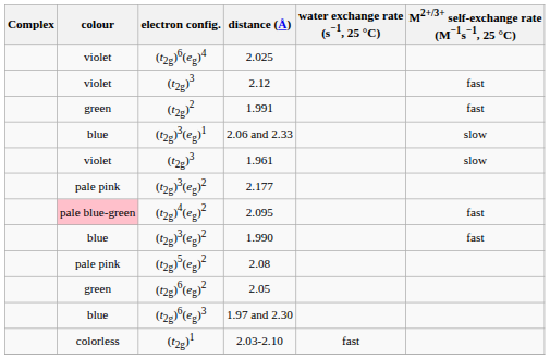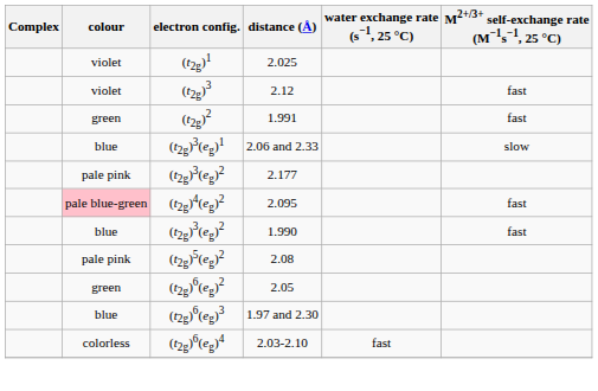 <table class="wikitable" style="text-align:center">
 <tr>
 <th>Complex</th>
 <th>colour</th>
 <th>electron config.</th>
 <th> distance (<a href='#'>Å</a>)</th>
 <th>water exchange rate<br>(s<sup>−1</sup>, 25 °C)</th>
 <th>M<sup>2+/3+</sup> self-exchange rate<br>(M<sup>−1</sup>s<sup>−1</sup>, 25 °C)</th>
 </tr>
 <tr>
 <td></td>
 <td>violet</td>
-<td>(<em>t</em><sub>2g</sub>)<sup>6</sup>(<em>e</em><sub>g</sub>)<sup>4</sup></td>
+<td>(<em>t</em><sub>2g</sub>)<sup>1</sup></td>
 <td>2.025</td>
 <td></td>
 <td></td>
 </tr>
 <tr>
 <td><a href='#'></a></td>
 <td>violet</td>
 <td>(<em>t</em><sub>2g</sub>)<sup>3</sup></td>
 <td>2.12</td>
 <td></td>
 <td>fast</td>
 </tr>
 <tr>
 <td><a href='#'></a></td>
 <td>green</td>
 <td>(<em>t</em><sub>2g</sub>)<sup>2</sup></td>
 <td>1.991</td>
 <td></td>
 <td>fast</td>
 </tr>
 <tr>
 <td><a href='#'></a></td>
 <td>blue</td>
 <td>(<em>t</em><sub>2g</sub>)<sup>3</sup>(<em>e</em><sub>g</sub>)<sup>1</sup></td>
 <td>2.06 and 2.33</td>
-<td></td>
-<td>slow</td>
-</tr>
-<tr>
-<td><a href='#'></a></td>
-<td>violet</td>
-<td>(<em>t</em><sub>2g</sub>)<sup>3</sup></td>
-<td>1.961</td>
 <td></td>
 <td>slow</td>
 </tr>
 <tr>
 <td><a href='#'></a></td>
 <td>pale pink</td>
 <td>(<em>t</em><sub>2g</sub>)<sup>3</sup>(<em>e</em><sub>g</sub>)<sup>2</sup></td>
 <td>2.177</td>
 <td></td>
 <td></td>
 </tr>
 <tr>
 <td><a href='#'></a></td>
 <td style="background: pink;">pale blue-green</td>
 <td>(<em>t</em><sub>2g</sub>)<sup>4</sup>(<em>e</em><sub>g</sub>)<sup>2</sup></td>
 <td>2.095</td>
 <td></td>
 <td>fast</td>
 </tr>
 <tr>
 <td><a href='#'></a></td>
 <td>blue</td>
 <td>(<em>t</em><sub>2g</sub>)<sup>3</sup>(<em>e</em><sub>g</sub>)<sup>2</sup></td>
 <td>1.990</td>
 <td></td>
 <td>fast</td>
 </tr>
 <tr>
 <td><a href='#'></a></td>
 <td>pale pink</td>
 <td>(<em>t</em><sub>2g</sub>)<sup>5</sup>(<em>e</em><sub>g</sub>)<sup>2</sup></td>
 <td>2.08</td>
 <td></td>
 <td></td>
 </tr>
 <tr>
 <td><a href='#'></a></td>
 <td>green</td>
 <td>(<em>t</em><sub>2g</sub>)<sup>6</sup>(<em>e</em><sub>g</sub>)<sup>2</sup></td>
 <td>2.05</td>
 <td></td>
 <td></td>
 </tr>
 <tr>
 <td><a href='#'></a></td>
 <td>blue</td>
 <td>(<em>t</em><sub>2g</sub>)<sup>6</sup>(<em>e</em><sub>g</sub>)<sup>3</sup></td>
 <td>1.97 and 2.30</td>
 <td></td>
 <td></td>
 </tr>
 <tr>
 <td><a href='#'></a></td>
 <td>colorless</td>
-<td>(<em>t</em><sub>2g</sub>)<sup>1</sup></td>
+<td>(<em>t</em><sub>2g</sub>)<sup>6</sup>(<em>e</em><sub>g</sub>)<sup>4</sup></td>
 <td>2.03-2.10</td>
 <td>fast</td>
 <td></td>
 </tr>
 <tr>
 </tr>
 </table>
